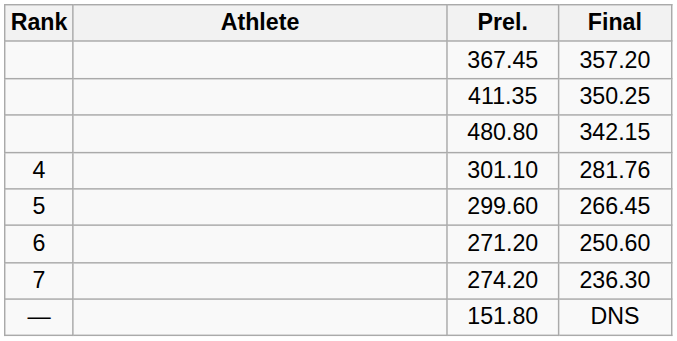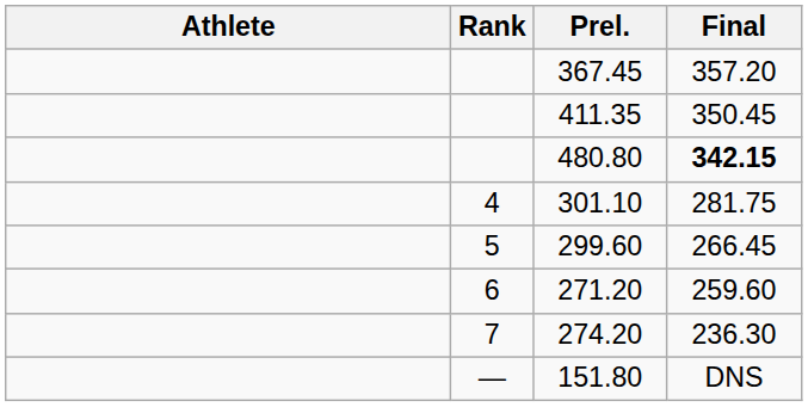 <table class=wikitable style="text-align:center">
 <tr>
+<th width=250>Athlete</th>
 <th width=40>Rank</th>
-<th width=250>Athlete</th>
 <th width=70>Prel.</th>
 <th width=70>Final</th>
 </tr>
 <tr>
+<td align=left></td>
 <td></td>
-<td align=left></td>
 <td>367.45</td>
 <td>357.20</td>
 </tr>
 <tr>
+<td align=left></td>
 <td></td>
-<td align=left></td>
 <td>411.35</td>
-<td>350.25</td>
+<td>350.45</td>
 </tr>
 <tr>
+<td align=left></td>
 <td></td>
-<td align=left></td>
 <td>480.80</td>
-<td>342.15</td>
+<td><strong>342.15</strong></td>
 </tr>
 <tr>
+<td align=left></td>
 <td>4</td>
-<td align=left></td>
 <td>301.10</td>
-<td>281.76</td>
+<td>281.75</td>
 </tr>
 <tr>
+<td align=left></td>
 <td>5</td>
-<td align=left></td>
 <td>299.60</td>
 <td>266.45</td>
 </tr>
 <tr>
+<td align=left></td>
 <td>6</td>
-<td align=left></td>
 <td>271.20</td>
-<td>250.60</td>
+<td>259.60</td>
 </tr>
 <tr>
+<td align=left></td>
 <td>7</td>
-<td align=left></td>
 <td>274.20</td>
 <td>236.30</td>
 </tr>
 <tr>
+<td align=left></td>
 <td>—</td>
-<td align=left></td>
 <td>151.80</td>
 <td>DNS</td>
 </tr>
 </table>
